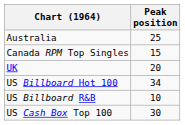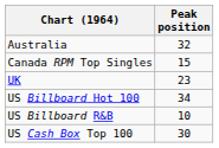 <table class="wikitable sortable">
 <tr>
 <th>Chart (1964)</th>
 <th>Peak<br>position</th>
 </tr>
 <tr>
 <td>Australia</td>
-<td style="text-align:center;">25</td>
+<td style="text-align:center;">32</td>
 </tr>
 <tr>
 <td>Canada <em>RPM</em> Top Singles</td>
 <td style="text-align:center;">15</td>
 </tr>
 <tr>
 <td><a href='#'>UK</a></td>
-<td style="text-align:center;">20</td>
+<td style="text-align:center;">23</td>
 </tr>
 <tr>
 <td>US <a href='#'><em>Billboard</em> Hot 100</a></td>
 <td style="text-align:center;">34</td>
 </tr>
 <tr>
 <td>US <em>Billboard</em> <a href='#'>R&B</a></td>
 <td style="text-align:center;">10</td>
 </tr>
 <tr>
 <td>US <em><a href='#'>Cash Box</a></em> Top 100</td>
 <td style="text-align:center;">30</td>
 </tr>
 </table>
